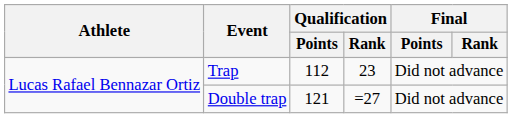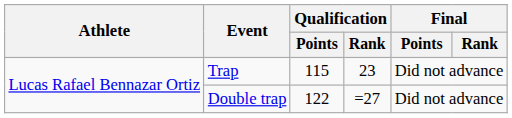 <table class="wikitable" style="font-size:90%">
 <tr>
 <th rowspan="2">Athlete</th>
 <th rowspan="2">Event</th>
 <th colspan=2>Qualification</th>
 <th colspan=2>Final</th>
 </tr>
 <tr style="font-size:95%">
 <th>Points</th>
 <th>Rank</th>
 <th>Points</th>
 <th>Rank</th>
 </tr>
 <tr align=center>
 <td align=left rowspan=2><a href='#'>Lucas Rafael Bennazar Ortiz</a></td>
 <td align=left><a href='#'>Trap</a></td>
-<td>112</td>
+<td>115</td>
 <td>23</td>
 <td colspan=2>Did not advance</td>
 </tr>
 <tr align=center>
 <td align=left><a href='#'>Double trap</a></td>
-<td>121</td>
+<td>122</td>
 <td>=27</td>
 <td colspan=2>Did not advance</td>
 </tr>
 </table>
